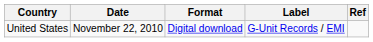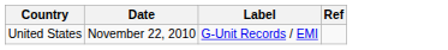 <table class="wikitable">
 <tr>
 <th>Country</th>
 <th>Date</th>
-<th>Format</th>
 <th>Label</th>
 <th>Ref</th>
 </tr>
 <tr>
 <td>United States</td>
 <td rowspan="1">November 22, 2010</td>
-<td rowspan="1"><a href='#'>Digital download</a></td>
 <td rowspan="1"><a href='#'>G-Unit Records</a> / <a href='#'>EMI</a></td>
 <td></td>
 </tr>
 </table>
